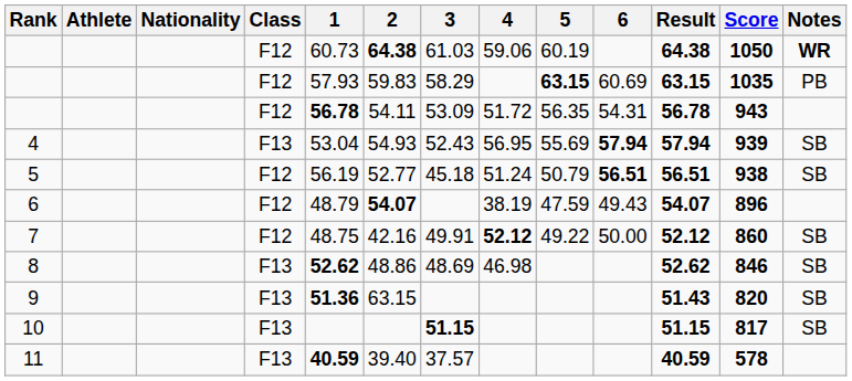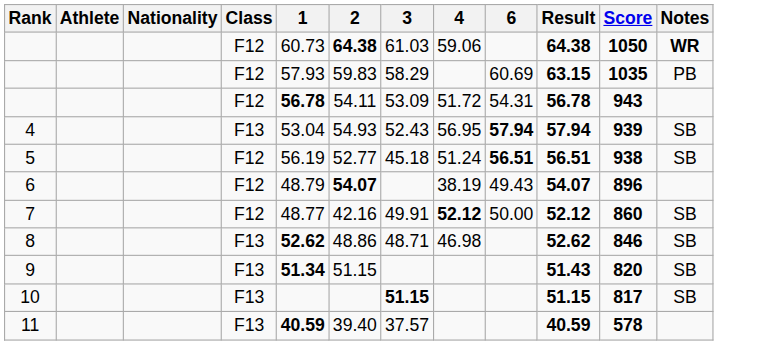 <table class="wikitable sortable" style="text-align:center">
 <tr>
 <th>Rank</th>
 <th>Athlete</th>
 <th>Nationality</th>
 <th>Class</th>
 <th width="25">1</th>
 <th width="25">2</th>
 <th width="25">3</th>
 <th width="25">4</th>
-<th width="25">5</th>
 <th width="25">6</th>
 <th>Result</th>
 <th><a href='#'>Score</a></th>
 <th>Notes</th>
 </tr>
 <tr>
 <td></td>
 <td align=left></td>
 <td align="left"></td>
 <td>F12</td>
 <td>60.73</td>
 <td><strong>64.38</strong></td>
 <td>61.03</td>
 <td>59.06</td>
-<td>60.19</td>
 <td></td>
 <td><strong>64.38</strong></td>
 <td><strong>1050</strong></td>
 <td><strong>WR</strong></td>
 </tr>
 <tr>
 <td></td>
 <td align=left></td>
 <td align="left"></td>
 <td>F12</td>
 <td>57.93</td>
 <td>59.83</td>
 <td>58.29</td>
 <td></td>
-<td><strong>63.15</strong></td>
 <td>60.69</td>
 <td><strong>63.15</strong></td>
 <td><strong>1035</strong></td>
 <td>PB</td>
 </tr>
 <tr>
 <td></td>
 <td align=left></td>
 <td align="left"></td>
 <td>F12</td>
 <td><strong>56.78</strong></td>
 <td>54.11</td>
 <td>53.09</td>
 <td>51.72</td>
-<td>56.35</td>
 <td>54.31</td>
 <td><strong>56.78</strong></td>
 <td><strong>943</strong></td>
 <td></td>
 </tr>
 <tr>
 <td>4</td>
 <td align=left></td>
 <td align="left"></td>
 <td>F13</td>
 <td>53.04</td>
 <td>54.93</td>
 <td>52.43</td>
 <td>56.95</td>
-<td>55.69</td>
 <td><strong>57.94</strong></td>
 <td><strong>57.94</strong></td>
 <td><strong>939</strong></td>
 <td>SB</td>
 </tr>
 <tr>
 <td>5</td>
 <td align=left></td>
 <td align="left"></td>
 <td>F12</td>
 <td>56.19</td>
 <td>52.77</td>
 <td>45.18</td>
 <td>51.24</td>
-<td>50.79</td>
 <td><strong>56.51</strong></td>
 <td><strong>56.51</strong></td>
 <td><strong>938</strong></td>
 <td>SB</td>
 </tr>
 <tr>
 <td>6</td>
 <td align=left></td>
 <td align="left"></td>
 <td>F12</td>
 <td>48.79</td>
 <td><strong>54.07</strong></td>
 <td></td>
 <td>38.19</td>
-<td>47.59</td>
 <td>49.43</td>
 <td><strong>54.07</strong></td>
 <td><strong>896</strong></td>
 <td></td>
 </tr>
 <tr>
 <td>7</td>
 <td align=left></td>
 <td align="left"></td>
 <td>F12</td>
-<td>48.75</td>
+<td>48.77</td>
 <td>42.16</td>
 <td>49.91</td>
 <td><strong>52.12</strong></td>
-<td>49.22</td>
 <td>50.00</td>
 <td><strong>52.12</strong></td>
 <td><strong>860</strong></td>
 <td>SB</td>
 </tr>
 <tr>
 <td>8</td>
 <td align=left></td>
 <td align="left"></td>
 <td>F13</td>
 <td><strong>52.62</strong></td>
 <td>48.86</td>
-<td>48.69</td>
+<td>48.71</td>
 <td>46.98</td>
-<td></td>
 <td></td>
 <td><strong>52.62</strong></td>
 <td><strong>846</strong></td>
 <td>SB</td>
 </tr>
 <tr>
 <td>9</td>
 <td align=left></td>
 <td align="left"></td>
 <td>F13</td>
-<td><strong>51.36</strong></td>
-<td>63.15</td>
-<td></td>
+<td><strong>51.34</strong></td>
+<td>51.15</td>
 <td></td>
 <td></td>
 <td></td>
 <td><strong>51.43</strong></td>
 <td><strong>820</strong></td>
 <td>SB</td>
 </tr>
 <tr>
 <td>10</td>
 <td align=left></td>
 <td align="left"></td>
 <td>F13</td>
 <td></td>
 <td></td>
 <td><strong>51.15</strong></td>
 <td></td>
 <td></td>
-<td></td>
 <td><strong>51.15</strong></td>
 <td><strong>817</strong></td>
 <td>SB</td>
 </tr>
 <tr>
 <td>11</td>
 <td align=left></td>
 <td align="left"></td>
 <td>F13</td>
 <td><strong>40.59</strong></td>
 <td>39.40</td>
 <td>37.57</td>
 <td></td>
 <td></td>
-<td></td>
 <td><strong>40.59</strong></td>
 <td><strong>578</strong></td>
 <td></td>
 </tr>
 </table>
